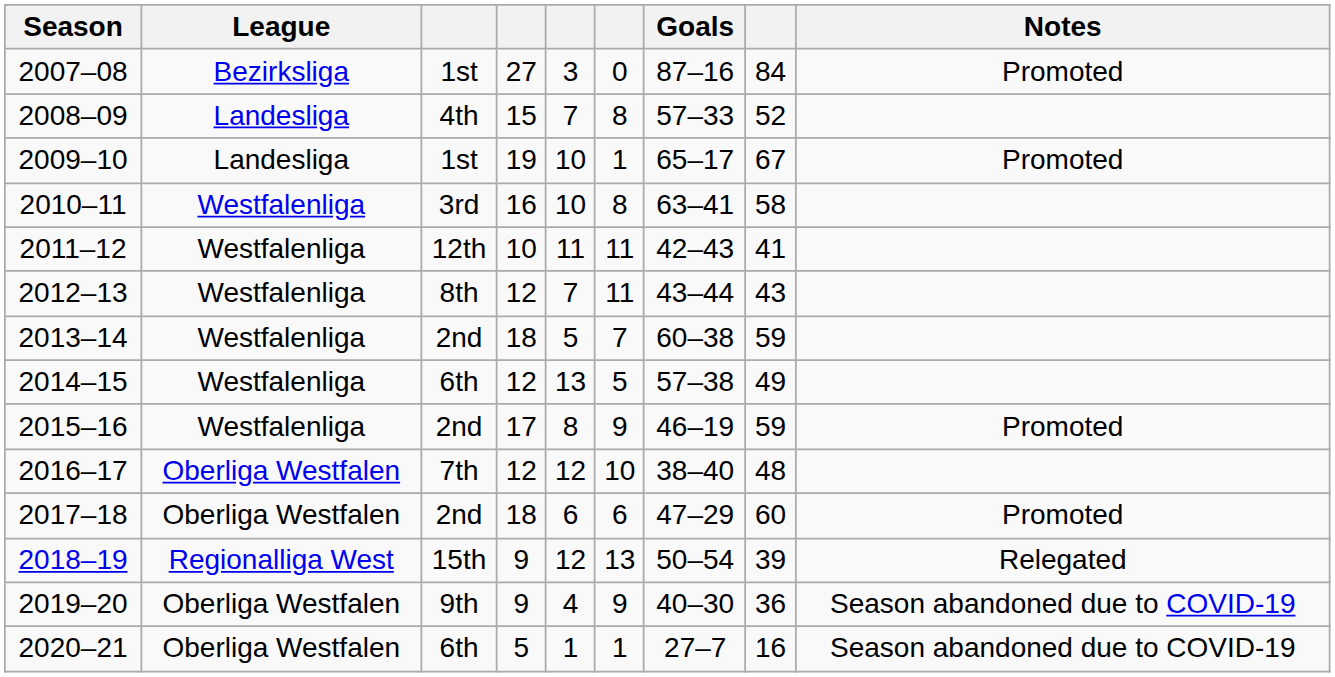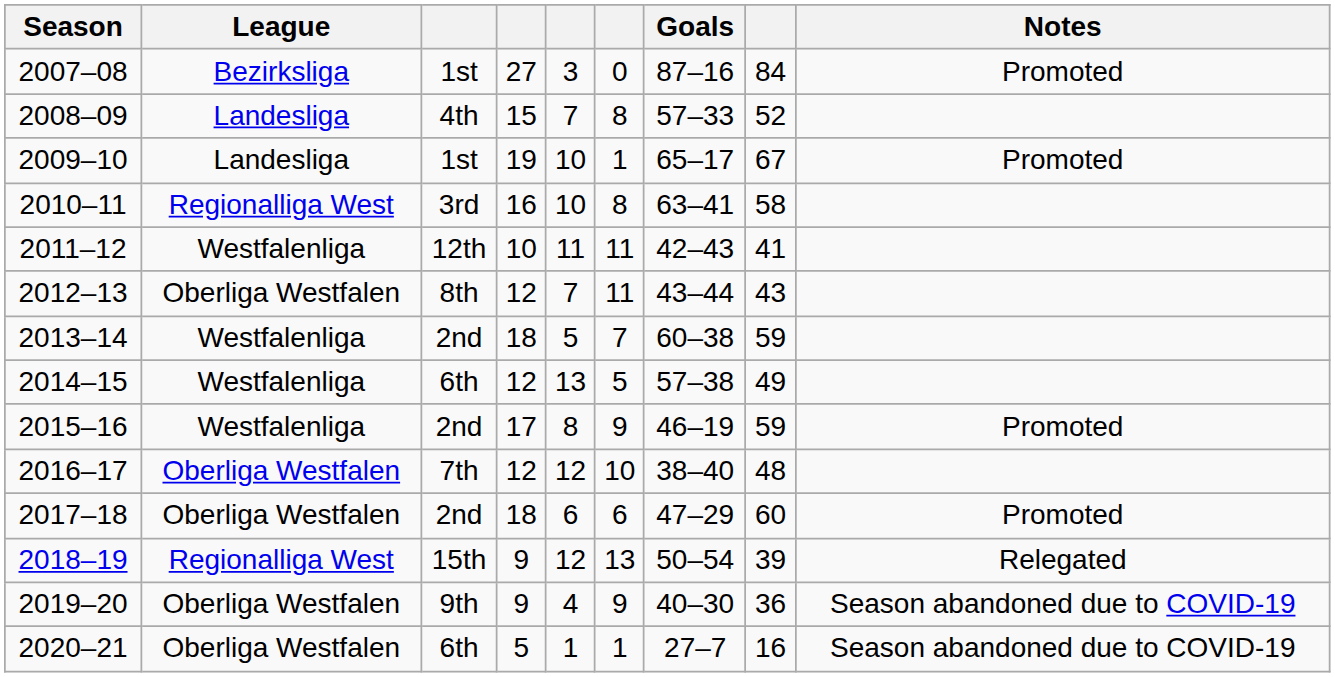 <table class="wikitable" style="text-align:center; width:60%;">
 <tr>
 <th>Season</th>
 <th>League</th>
 <th></th>
 <th></th>
 <th></th>
 <th></th>
 <th>Goals</th>
 <th></th>
 <th>Notes</th>
 </tr>
 <tr>
 <td>2007–08</td>
 <td><a href='#'>Bezirksliga</a></td>
 <td>1st</td>
 <td>27</td>
 <td>3</td>
 <td>0</td>
 <td>87–16</td>
 <td>84</td>
 <td>Promoted</td>
 </tr>
 <tr>
 <td>2008–09</td>
 <td><a href='#'>Landesliga</a></td>
 <td>4th</td>
 <td>15</td>
 <td>7</td>
 <td>8</td>
 <td>57–33</td>
 <td>52</td>
 <td></td>
 </tr>
 <tr>
 <td>2009–10</td>
 <td>Landesliga</td>
 <td>1st</td>
 <td>19</td>
 <td>10</td>
 <td>1</td>
 <td>65–17</td>
 <td>67</td>
 <td>Promoted</td>
 </tr>
 <tr>
 <td>2010–11</td>
-<td><a href='#'>Westfalenliga</a></td>
+<td><a href='#'>Regionalliga West</a></td>
 <td>3rd</td>
 <td>16</td>
 <td>10</td>
 <td>8</td>
 <td>63–41</td>
 <td>58</td>
 <td></td>
 </tr>
 <tr>
 <td>2011–12</td>
 <td>Westfalenliga</td>
 <td>12th</td>
 <td>10</td>
 <td>11</td>
 <td>11</td>
 <td>42–43</td>
 <td>41</td>
 <td></td>
 </tr>
 <tr>
 <td>2012–13</td>
-<td>Westfalenliga</td>
+<td>Oberliga Westfalen</td>
 <td>8th</td>
 <td>12</td>
 <td>7</td>
 <td>11</td>
 <td>43–44</td>
 <td>43</td>
 <td></td>
 </tr>
 <tr>
 <td>2013–14</td>
 <td>Westfalenliga</td>
 <td>2nd</td>
 <td>18</td>
 <td>5</td>
 <td>7</td>
 <td>60–38</td>
 <td>59</td>
 <td></td>
 </tr>
 <tr>
 <td>2014–15</td>
 <td>Westfalenliga</td>
 <td>6th</td>
 <td>12</td>
 <td>13</td>
 <td>5</td>
 <td>57–38</td>
 <td>49</td>
 <td></td>
 </tr>
 <tr>
 <td>2015–16</td>
 <td>Westfalenliga</td>
 <td>2nd</td>
 <td>17</td>
 <td>8</td>
 <td>9</td>
 <td>46–19</td>
 <td>59</td>
 <td>Promoted</td>
 </tr>
 <tr>
 <td>2016–17</td>
 <td><a href='#'>Oberliga Westfalen</a></td>
 <td>7th</td>
 <td>12</td>
 <td>12</td>
 <td>10</td>
 <td>38–40</td>
 <td>48</td>
 <td></td>
 </tr>
 <tr>
 <td>2017–18</td>
 <td>Oberliga Westfalen</td>
 <td>2nd</td>
 <td>18</td>
 <td>6</td>
 <td>6</td>
 <td>47–29</td>
 <td>60</td>
 <td>Promoted</td>
 </tr>
 <tr>
 <td><a href='#'>2018–19</a></td>
 <td><a href='#'>Regionalliga West</a></td>
 <td>15th</td>
 <td>9</td>
 <td>12</td>
 <td>13</td>
 <td>50–54</td>
 <td>39</td>
 <td>Relegated</td>
 </tr>
 <tr>
 <td>2019–20</td>
 <td>Oberliga Westfalen</td>
 <td>9th</td>
 <td>9</td>
 <td>4</td>
 <td>9</td>
 <td>40–30</td>
 <td>36</td>
 <td>Season abandoned due to <a href='#'>COVID-19</a></td>
 </tr>
 <tr>
 <td>2020–21</td>
 <td>Oberliga Westfalen</td>
 <td>6th</td>
 <td>5</td>
 <td>1</td>
 <td>1</td>
 <td>27–7</td>
 <td>16</td>
 <td>Season abandoned due to COVID-19</td>
 </tr>
 </table>
